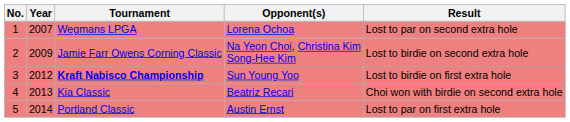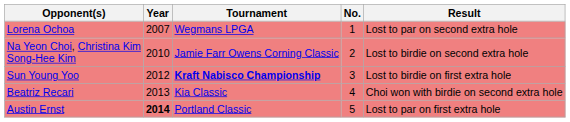 <table class="wikitable" style="font-size:95%;">
 <tr>
-<th>No.</th>
+<th>Opponent(s)</th>
 <th>Year</th>
 <th>Tournament</th>
-<th>Opponent(s)</th>
+<th>No.</th>
 <th>Result</th>
 </tr>
 <tr style="background:#F08080;">
-<td align=center>1</td>
+<td> <a href='#'>Lorena Ochoa</a></td>
 <td>2007</td>
 <td><a href='#'>Wegmans LPGA</a></td>
-<td> <a href='#'>Lorena Ochoa</a></td>
+<td align=center>1</td>
 <td>Lost to par on second extra hole</td>
 </tr>
 <tr style="background:#F08080;">
+<td> <a href='#'>Na Yeon Choi</a>,  <a href='#'>Christina Kim</a><br> <a href='#'>Song-Hee Kim</a></td>
+<td>2010</td>
+<td><a href='#'>Jamie Farr Owens Corning Classic</a></td>
 <td align=center>2</td>
-<td>2009</td>
-<td><a href='#'>Jamie Farr Owens Corning Classic</a></td>
-<td> <a href='#'>Na Yeon Choi</a>,  <a href='#'>Christina Kim</a><br> <a href='#'>Song-Hee Kim</a></td>
 <td>Lost to birdie on second extra hole</td>
 </tr>
 <tr style="background:#F08080;">
-<td align=center>3</td>
+<td> <a href='#'>Sun Young Yoo</a></td>
 <td>2012</td>
 <td><strong><a href='#'>Kraft Nabisco Championship</a></strong></td>
-<td> <a href='#'>Sun Young Yoo</a></td>
+<td align=center>3</td>
 <td>Lost to birdie on first extra hole</td>
 </tr>
 <tr style="background:#F08080;">
-<td align=center>4</td>
+<td> <a href='#'>Beatriz Recari</a></td>
 <td>2013</td>
 <td><a href='#'>Kia Classic</a></td>
-<td> <a href='#'>Beatriz Recari</a></td>
+<td align=center>4</td>
 <td>Choi won with birdie on second extra hole</td>
 </tr>
 <tr style="background:#F08080;">
+<td> <a href='#'>Austin Ernst</a></td>
+<td><strong>2014</strong></td>
+<td><a href='#'>Portland Classic</a></td>
 <td align=center>5</td>
-<td>2014</td>
-<td><a href='#'>Portland Classic</a></td>
-<td> <a href='#'>Austin Ernst</a></td>
 <td>Lost to par on first extra hole</td>
 </tr>
 </table>
